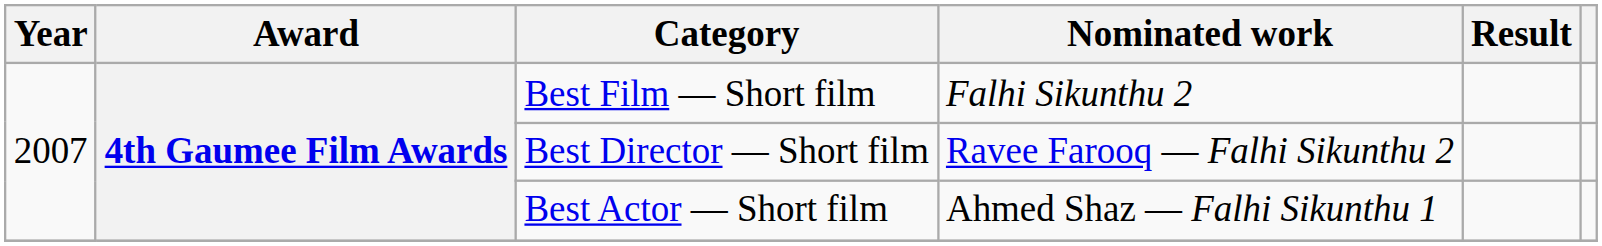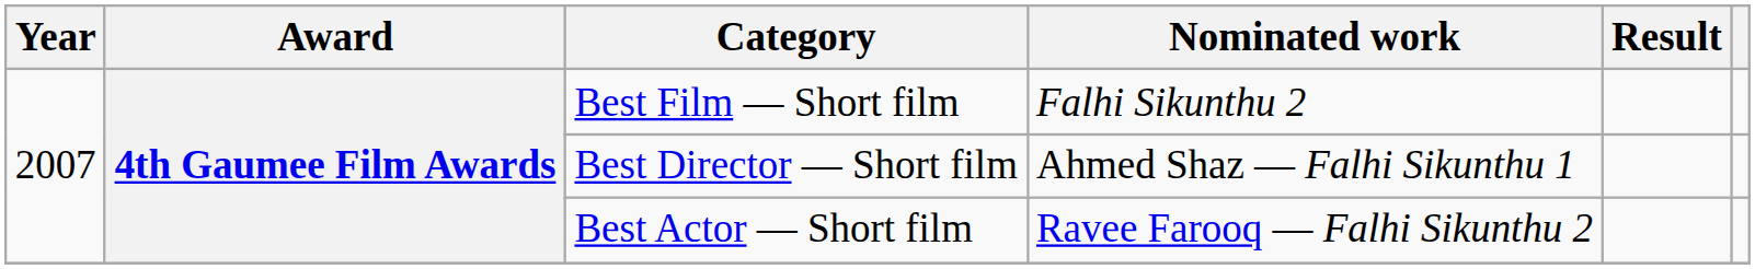 <table class="wikitable plainrowheaders sortable">
 <tr>
 <th scope="col">Year</th>
 <th scope="col">Award</th>
 <th scope="col">Category</th>
 <th scope="col">Nominated work</th>
 <th scope="col">Result</th>
 <th scope="col" class="unsortable"></th>
 </tr>
 <tr>
 <td rowspan="3">2007</td>
 <th scope="row" rowspan="3"><a href='#'>4th Gaumee Film Awards</a></th>
 <td><a href='#'>Best Film</a> — Short film</td>
 <td><em>Falhi Sikunthu 2</em></td>
 <td></td>
 <td style="text-align:center;"></td>
 </tr>
 <tr>
 <td><a href='#'>Best Director</a> — Short film</td>
-<td><a href='#'>Ravee Farooq</a> — <em>Falhi Sikunthu 2</em></td>
+<td>Ahmed Shaz — <em>Falhi Sikunthu 1</em></td>
 <td></td>
 <td style="text-align:center;"></td>
 </tr>
 <tr>
 <td><a href='#'>Best Actor</a> — Short film</td>
-<td>Ahmed Shaz — <em>Falhi Sikunthu 1</em></td>
+<td><a href='#'>Ravee Farooq</a> — <em>Falhi Sikunthu 2</em></td>
 <td></td>
 <td style="text-align:center;"></td>
 </tr>
 <tr>
 </tr>
 </table>
